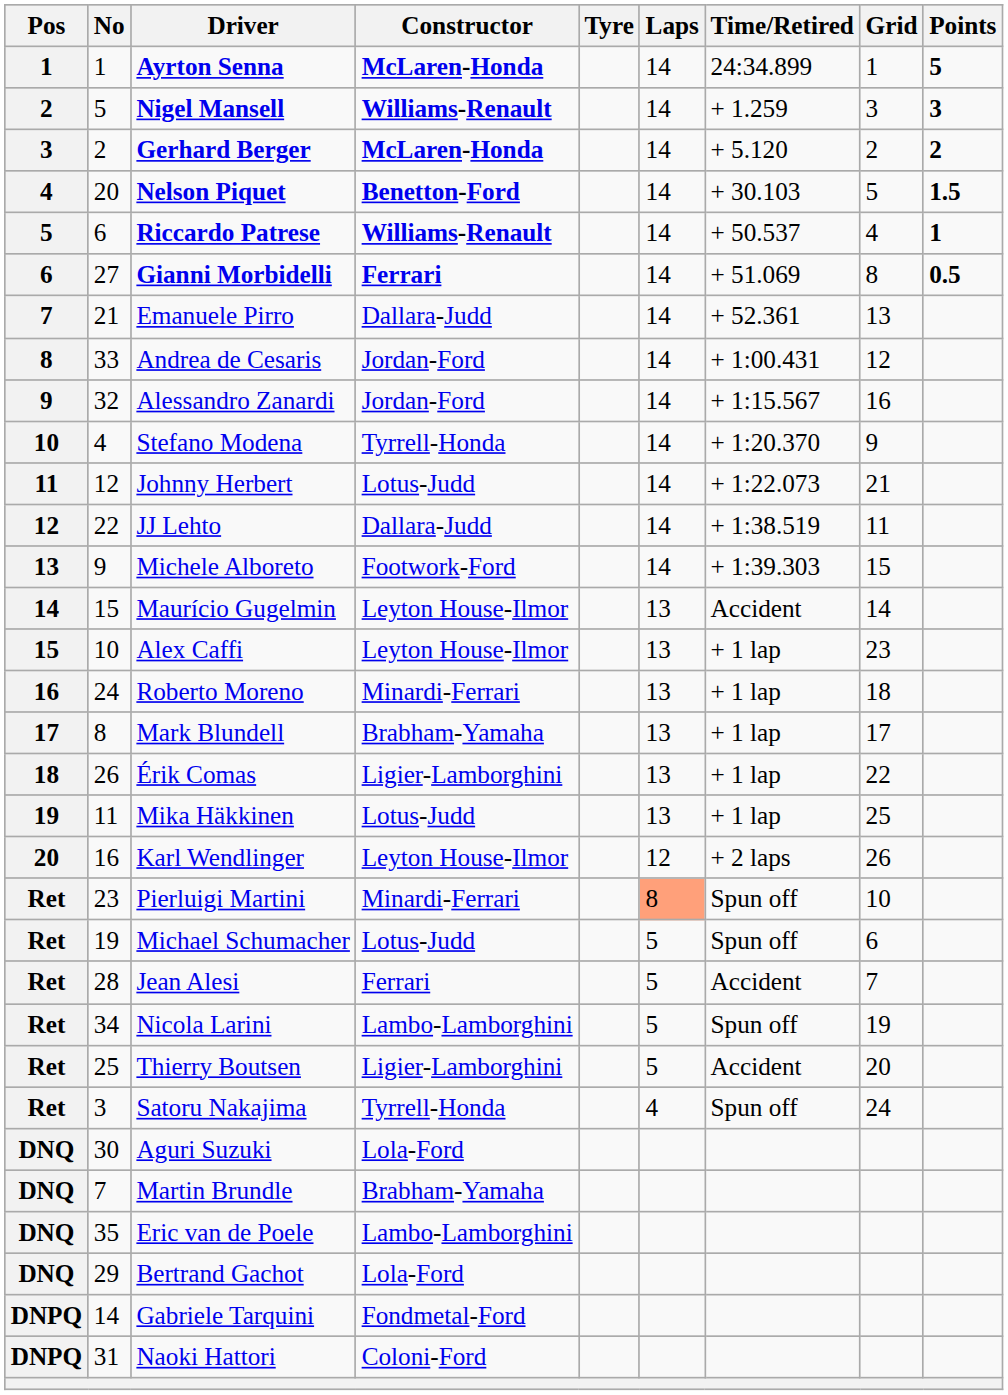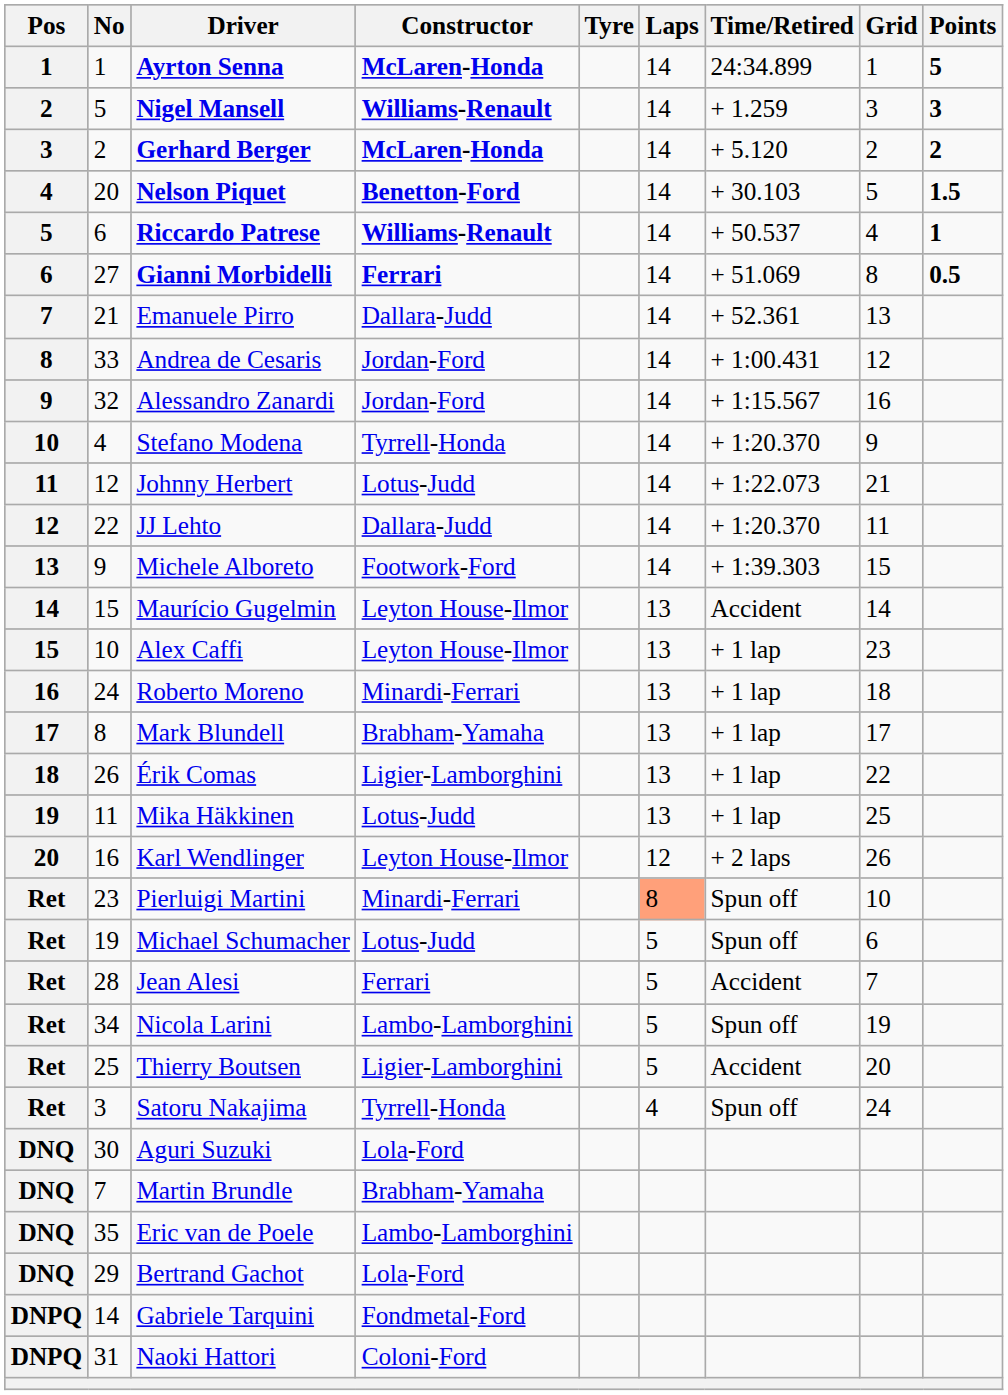 <table class="wikitable" style="font-size: 95%;">
 <tr>
 <th>Pos</th>
 <th>No</th>
 <th>Driver</th>
 <th>Constructor</th>
 <th>Tyre</th>
 <th>Laps</th>
 <th>Time/Retired</th>
 <th>Grid</th>
 <th>Points</th>
 </tr>
 <tr>
 <th>1</th>
 <td>1</td>
 <td> <strong><a href='#'>Ayrton Senna</a></strong></td>
 <td><strong><a href='#'>McLaren</a>-<a href='#'>Honda</a></strong></td>
 <td></td>
 <td>14</td>
 <td>24:34.899</td>
 <td>1</td>
 <td><strong>5</strong></td>
 </tr>
 <tr>
 <th>2</th>
 <td>5</td>
 <td> <strong><a href='#'>Nigel Mansell</a></strong></td>
 <td><strong><a href='#'>Williams</a>-<a href='#'>Renault</a></strong></td>
 <td></td>
 <td>14</td>
 <td>+ 1.259</td>
 <td>3</td>
 <td><strong>3</strong></td>
 </tr>
 <tr>
 <th>3</th>
 <td>2</td>
 <td> <strong><a href='#'>Gerhard Berger</a></strong></td>
 <td><strong><a href='#'>McLaren</a>-<a href='#'>Honda</a></strong></td>
 <td></td>
 <td>14</td>
 <td>+ 5.120</td>
 <td>2</td>
 <td><strong>2</strong></td>
 </tr>
 <tr>
 <th>4</th>
 <td>20</td>
 <td> <strong><a href='#'>Nelson Piquet</a></strong></td>
 <td><strong><a href='#'>Benetton</a>-<a href='#'>Ford</a></strong></td>
 <td></td>
 <td>14</td>
 <td>+ 30.103</td>
 <td>5</td>
 <td><strong>1.5</strong></td>
 </tr>
 <tr>
 <th>5</th>
 <td>6</td>
 <td> <strong><a href='#'>Riccardo Patrese</a></strong></td>
 <td><strong><a href='#'>Williams</a>-<a href='#'>Renault</a></strong></td>
 <td></td>
 <td>14</td>
 <td>+ 50.537</td>
 <td>4</td>
 <td><strong>1</strong></td>
 </tr>
 <tr>
 <th>6</th>
 <td>27</td>
 <td> <strong><a href='#'>Gianni Morbidelli</a></strong></td>
 <td><strong><a href='#'>Ferrari</a></strong></td>
 <td></td>
 <td>14</td>
 <td>+ 51.069</td>
 <td>8</td>
 <td><strong>0.5</strong></td>
 </tr>
 <tr>
 <th>7</th>
 <td>21</td>
 <td> <a href='#'>Emanuele Pirro</a></td>
 <td><a href='#'>Dallara</a>-<a href='#'>Judd</a></td>
 <td></td>
 <td>14</td>
 <td>+ 52.361</td>
 <td>13</td>
 <td></td>
 </tr>
 <tr>
 <th>8</th>
 <td>33</td>
 <td> <a href='#'>Andrea de Cesaris</a></td>
 <td><a href='#'>Jordan</a>-<a href='#'>Ford</a></td>
 <td></td>
 <td>14</td>
 <td>+ 1:00.431</td>
 <td>12</td>
 <td></td>
 </tr>
 <tr>
 <th>9</th>
 <td>32</td>
 <td> <a href='#'>Alessandro Zanardi</a></td>
 <td><a href='#'>Jordan</a>-<a href='#'>Ford</a></td>
 <td></td>
 <td>14</td>
 <td>+ 1:15.567</td>
 <td>16</td>
 <td></td>
 </tr>
 <tr>
 <th>10</th>
 <td>4</td>
 <td> <a href='#'>Stefano Modena</a></td>
 <td><a href='#'>Tyrrell</a>-<a href='#'>Honda</a></td>
 <td></td>
 <td>14</td>
 <td>+ 1:20.370</td>
 <td>9</td>
 <td></td>
 </tr>
 <tr>
 <th>11</th>
 <td>12</td>
 <td> <a href='#'>Johnny Herbert</a></td>
 <td><a href='#'>Lotus</a>-<a href='#'>Judd</a></td>
 <td></td>
 <td>14</td>
 <td>+ 1:22.073</td>
 <td>21</td>
 <td></td>
 </tr>
 <tr>
 <th>12</th>
 <td>22</td>
 <td> <a href='#'>JJ Lehto</a></td>
 <td><a href='#'>Dallara</a>-<a href='#'>Judd</a></td>
 <td></td>
 <td>14</td>
-<td>+ 1:38.519</td>
+<td>+ 1:20.370</td>
 <td>11</td>
 <td></td>
 </tr>
 <tr>
 <th>13</th>
 <td>9</td>
 <td> <a href='#'>Michele Alboreto</a></td>
 <td><a href='#'>Footwork</a>-<a href='#'>Ford</a></td>
 <td></td>
 <td>14</td>
 <td>+ 1:39.303</td>
 <td>15</td>
 <td></td>
 </tr>
 <tr>
 <th>14</th>
 <td>15</td>
 <td> <a href='#'>Maurício Gugelmin</a></td>
 <td><a href='#'>Leyton House</a>-<a href='#'>Ilmor</a></td>
 <td></td>
 <td>13</td>
 <td>Accident</td>
 <td>14</td>
 <td></td>
 </tr>
 <tr>
 <th>15</th>
 <td>10</td>
 <td> <a href='#'>Alex Caffi</a></td>
 <td><a href='#'>Leyton House</a>-<a href='#'>Ilmor</a></td>
 <td></td>
 <td>13</td>
 <td>+ 1 lap</td>
 <td>23</td>
 <td></td>
 </tr>
 <tr>
 <th>16</th>
 <td>24</td>
 <td> <a href='#'>Roberto Moreno</a></td>
 <td><a href='#'>Minardi</a>-<a href='#'>Ferrari</a></td>
 <td></td>
 <td>13</td>
 <td>+ 1 lap</td>
 <td>18</td>
 <td></td>
 </tr>
 <tr>
 <th>17</th>
 <td>8</td>
 <td> <a href='#'>Mark Blundell</a></td>
 <td><a href='#'>Brabham</a>-<a href='#'>Yamaha</a></td>
 <td></td>
 <td>13</td>
 <td>+ 1 lap</td>
 <td>17</td>
 <td></td>
 </tr>
 <tr>
 <th>18</th>
 <td>26</td>
 <td> <a href='#'>Érik Comas</a></td>
 <td><a href='#'>Ligier</a>-<a href='#'>Lamborghini</a></td>
 <td></td>
 <td>13</td>
 <td>+ 1 lap</td>
 <td>22</td>
 <td></td>
 </tr>
 <tr>
 <th>19</th>
 <td>11</td>
 <td> <a href='#'>Mika Häkkinen</a></td>
 <td><a href='#'>Lotus</a>-<a href='#'>Judd</a></td>
 <td></td>
 <td>13</td>
 <td>+ 1 lap</td>
 <td>25</td>
 <td></td>
 </tr>
 <tr>
 <th>20</th>
 <td>16</td>
 <td> <a href='#'>Karl Wendlinger</a></td>
 <td><a href='#'>Leyton House</a>-<a href='#'>Ilmor</a></td>
 <td></td>
 <td>12</td>
 <td>+ 2 laps</td>
 <td>26</td>
 <td></td>
 </tr>
 <tr>
 <th>Ret</th>
 <td>23</td>
 <td> <a href='#'>Pierluigi Martini</a></td>
 <td><a href='#'>Minardi</a>-<a href='#'>Ferrari</a></td>
 <td></td>
 <td style="background: lightsalmon;">8</td>
 <td>Spun off</td>
 <td>10</td>
 <td></td>
 </tr>
 <tr>
 <th>Ret</th>
 <td>19</td>
 <td> <a href='#'>Michael Schumacher</a></td>
 <td><a href='#'>Lotus</a>-<a href='#'>Judd</a></td>
 <td></td>
 <td>5</td>
 <td>Spun off</td>
 <td>6</td>
 <td></td>
 </tr>
 <tr>
 <th>Ret</th>
 <td>28</td>
 <td> <a href='#'>Jean Alesi</a></td>
 <td><a href='#'>Ferrari</a></td>
 <td></td>
 <td>5</td>
 <td>Accident</td>
 <td>7</td>
 <td></td>
 </tr>
 <tr>
 <th>Ret</th>
 <td>34</td>
 <td> <a href='#'>Nicola Larini</a></td>
 <td><a href='#'>Lambo</a>-<a href='#'>Lamborghini</a></td>
 <td></td>
 <td>5</td>
 <td>Spun off</td>
 <td>19</td>
 <td></td>
 </tr>
 <tr>
 <th>Ret</th>
 <td>25</td>
 <td> <a href='#'>Thierry Boutsen</a></td>
 <td><a href='#'>Ligier</a>-<a href='#'>Lamborghini</a></td>
 <td></td>
 <td>5</td>
 <td>Accident</td>
 <td>20</td>
 <td></td>
 </tr>
 <tr>
 <th>Ret</th>
 <td>3</td>
 <td> <a href='#'>Satoru Nakajima</a></td>
 <td><a href='#'>Tyrrell</a>-<a href='#'>Honda</a></td>
 <td></td>
 <td>4</td>
 <td>Spun off</td>
 <td>24</td>
 <td></td>
 </tr>
 <tr>
 <th>DNQ</th>
 <td>30</td>
 <td> <a href='#'>Aguri Suzuki</a></td>
 <td><a href='#'>Lola</a>-<a href='#'>Ford</a></td>
 <td></td>
 <td></td>
 <td></td>
 <td></td>
 <td></td>
 </tr>
 <tr>
 <th>DNQ</th>
 <td>7</td>
 <td> <a href='#'>Martin Brundle</a></td>
 <td><a href='#'>Brabham</a>-<a href='#'>Yamaha</a></td>
 <td></td>
 <td></td>
 <td></td>
 <td></td>
 <td></td>
 </tr>
 <tr>
 <th>DNQ</th>
 <td>35</td>
 <td> <a href='#'>Eric van de Poele</a></td>
 <td><a href='#'>Lambo</a>-<a href='#'>Lamborghini</a></td>
 <td></td>
 <td></td>
 <td></td>
 <td></td>
 <td></td>
 </tr>
 <tr>
 <th>DNQ</th>
 <td>29</td>
 <td> <a href='#'>Bertrand Gachot</a></td>
 <td><a href='#'>Lola</a>-<a href='#'>Ford</a></td>
 <td></td>
 <td></td>
 <td></td>
 <td></td>
 <td></td>
 </tr>
 <tr>
 <th>DNPQ</th>
 <td>14</td>
 <td> <a href='#'>Gabriele Tarquini</a></td>
 <td><a href='#'>Fondmetal</a>-<a href='#'>Ford</a></td>
 <td></td>
 <td></td>
 <td></td>
 <td></td>
 <td></td>
 </tr>
 <tr>
 <th>DNPQ</th>
 <td>31</td>
 <td> <a href='#'>Naoki Hattori</a></td>
 <td><a href='#'>Coloni</a>-<a href='#'>Ford</a></td>
 <td></td>
 <td></td>
 <td></td>
 <td></td>
 <td></td>
 </tr>
 <tr>
 <th colspan="9"></th>
 </tr>
 </table>
